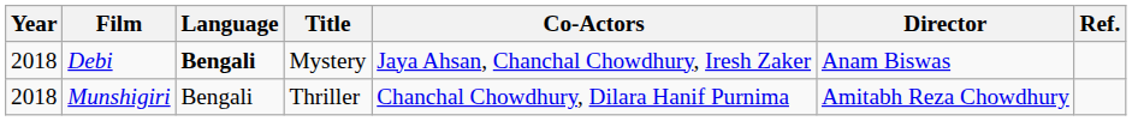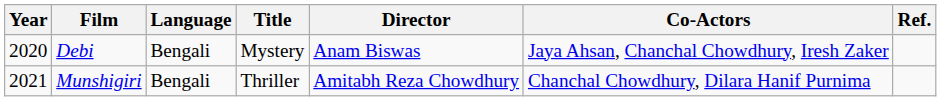 <table class="wikitable">
 <tr>
 <th>Year</th>
 <th>Film</th>
 <th>Language</th>
 <th>Title</th>
+<th>Director</th>
 <th>Co-Actors</th>
-<th>Director</th>
 <th>Ref.</th>
 </tr>
 <tr>
-<td>2018</td>
+<td>2020</td>
 <td><em><a href='#'>Debi</a></em></td>
-<td><strong>Bengali</strong></td>
+<td>Bengali</td>
 <td>Mystery</td>
+<td><a href='#'>Anam Biswas</a></td>
 <td><a href='#'>Jaya Ahsan</a>, <a href='#'>Chanchal Chowdhury</a>, <a href='#'>Iresh Zaker</a></td>
-<td><a href='#'>Anam Biswas</a></td>
 <td></td>
 </tr>
 <tr>
-<td>2018</td>
+<td>2021</td>
 <td><em><a href='#'>Munshigiri</a></em></td>
 <td>Bengali</td>
 <td>Thriller</td>
+<td><a href='#'>Amitabh Reza Chowdhury</a></td>
 <td><a href='#'>Chanchal Chowdhury</a>, <a href='#'>Dilara Hanif Purnima</a></td>
-<td><a href='#'>Amitabh Reza Chowdhury</a></td>
 <td></td>
 </tr>
 </table>
